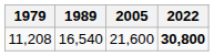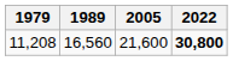 <table class="wikitable">
 <tr>
 <th>1979</th>
 <th>1989</th>
 <th>2005</th>
 <th>2022</th>
 </tr>
 <tr>
 <td>11,208</td>
-<td>16,540</td>
+<td>16,560</td>
 <td>21,600</td>
 <td><strong>30,800</strong></td>
 </tr>
 </table>
